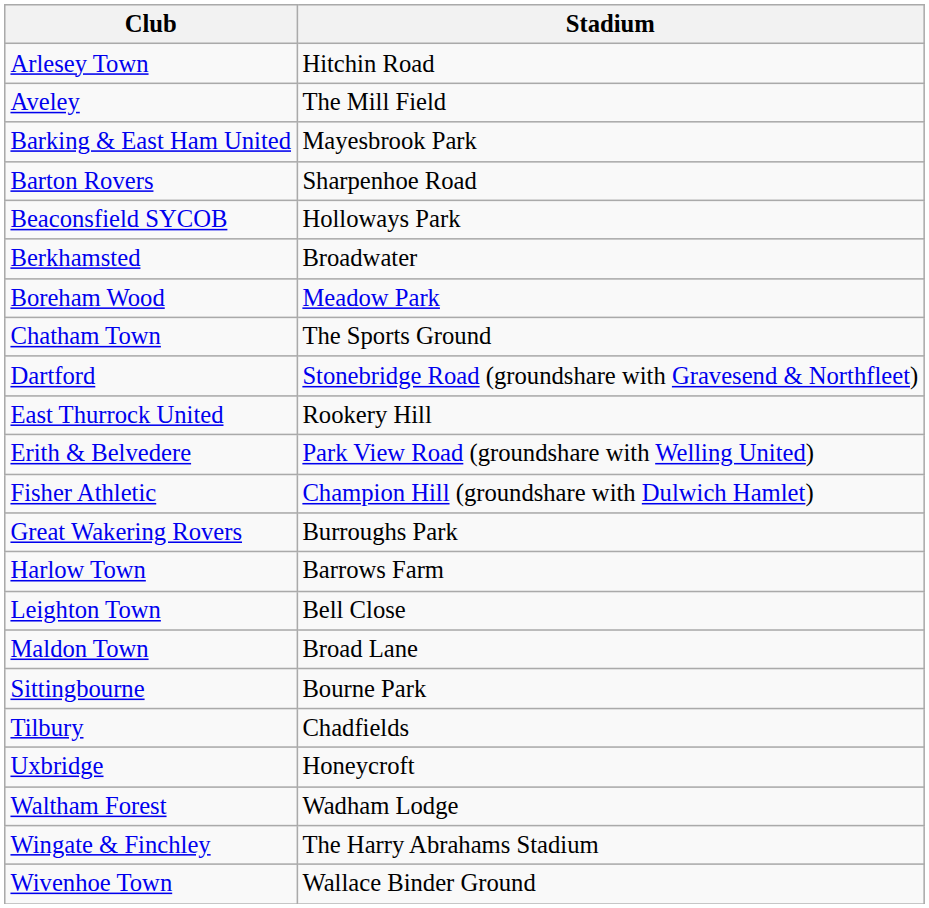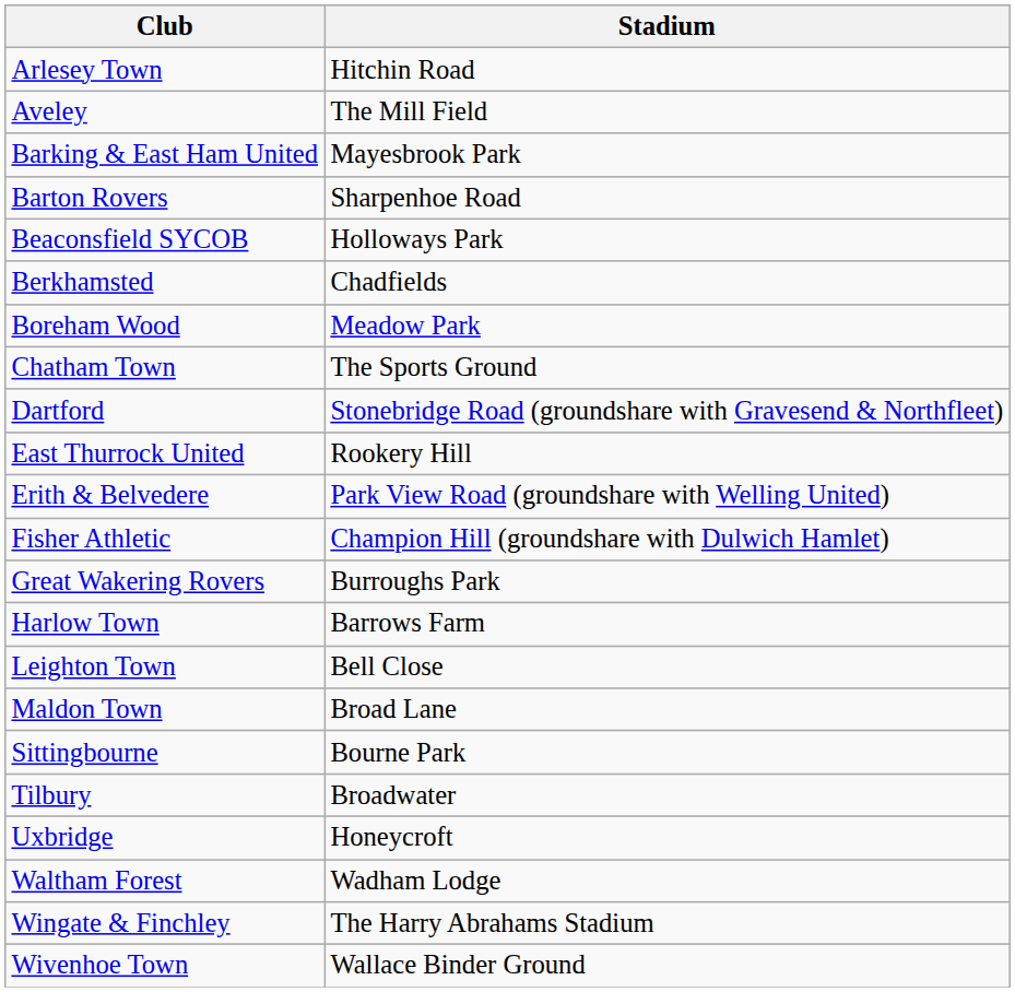 <table class="wikitable sortable">
 <tr>
 <th>Club</th>
 <th>Stadium</th>
 </tr>
 <tr>
 <td><a href='#'>Arlesey Town</a></td>
 <td>Hitchin Road</td>
 </tr>
 <tr>
 <td><a href='#'>Aveley</a></td>
 <td>The Mill Field</td>
 </tr>
 <tr>
 <td><a href='#'>Barking & East Ham United</a></td>
 <td>Mayesbrook Park</td>
 </tr>
 <tr>
 <td><a href='#'>Barton Rovers</a></td>
 <td>Sharpenhoe Road</td>
 </tr>
 <tr>
 <td><a href='#'>Beaconsfield SYCOB</a></td>
 <td>Holloways Park</td>
 </tr>
 <tr>
 <td><a href='#'>Berkhamsted</a></td>
-<td>Broadwater</td>
+<td>Chadfields</td>
 </tr>
 <tr>
 <td><a href='#'>Boreham Wood</a></td>
 <td><a href='#'>Meadow Park</a></td>
 </tr>
 <tr>
 <td><a href='#'>Chatham Town</a></td>
 <td>The Sports Ground</td>
 </tr>
 <tr>
 <td><a href='#'>Dartford</a></td>
 <td><a href='#'>Stonebridge Road</a> (groundshare with <a href='#'>Gravesend & Northfleet</a>)</td>
 </tr>
 <tr>
 <td><a href='#'>East Thurrock United</a></td>
 <td>Rookery Hill</td>
 </tr>
 <tr>
 <td><a href='#'>Erith & Belvedere</a></td>
 <td><a href='#'>Park View Road</a> (groundshare with <a href='#'>Welling United</a>)</td>
 </tr>
 <tr>
 <td><a href='#'>Fisher Athletic</a></td>
 <td><a href='#'>Champion Hill</a> (groundshare with <a href='#'>Dulwich Hamlet</a>)</td>
 </tr>
 <tr>
 <td><a href='#'>Great Wakering Rovers</a></td>
 <td>Burroughs Park</td>
 </tr>
 <tr>
 <td><a href='#'>Harlow Town</a></td>
 <td>Barrows Farm</td>
 </tr>
 <tr>
 <td><a href='#'>Leighton Town</a></td>
 <td>Bell Close</td>
 </tr>
 <tr>
 <td><a href='#'>Maldon Town</a></td>
 <td>Broad Lane</td>
 </tr>
 <tr>
 <td><a href='#'>Sittingbourne</a></td>
 <td>Bourne Park</td>
 </tr>
 <tr>
 <td><a href='#'>Tilbury</a></td>
-<td>Chadfields</td>
+<td>Broadwater</td>
 </tr>
 <tr>
 <td><a href='#'>Uxbridge</a></td>
 <td>Honeycroft</td>
 </tr>
 <tr>
 <td><a href='#'>Waltham Forest</a></td>
 <td>Wadham Lodge</td>
 </tr>
 <tr>
 <td><a href='#'>Wingate & Finchley</a></td>
 <td>The Harry Abrahams Stadium</td>
 </tr>
 <tr>
 <td><a href='#'>Wivenhoe Town</a></td>
 <td>Wallace Binder Ground</td>
 </tr>
 </table>
